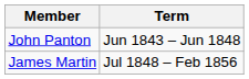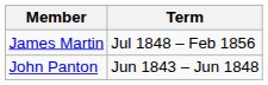 <table class="wikitable">
 <tr>
 <th>Member</th>
 <th>Term</th>
 </tr>
 <tr>
+<td><a href='#'>James Martin</a></td>
+<td>Jul 1848 – Feb 1856</td>
+</tr>
+<tr>
 <td><a href='#'>John Panton</a></td>
 <td>Jun 1843 – Jun 1848</td>
 </tr>
-<tr>
-<td><a href='#'>James Martin</a></td>
-<td>Jul 1848 – Feb 1856</td>
-</tr>
 </table>
